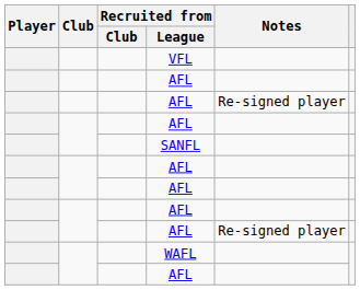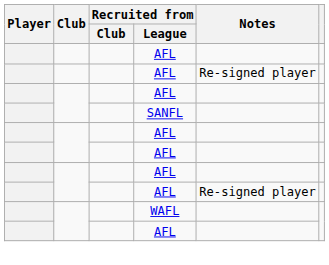 <table class="wikitable sortable plainrowheaders" style="text-align:center;">
 <tr>
 <th rowspan=2>Player</th>
 <th rowspan=2>Club</th>
 <th colspan=2>Recruited from</th>
 <th rowspan=2>Notes</th>
 <th rowspan=2 class="unsortable"></th>
 </tr>
 <tr>
 <th>Club</th>
 <th>League</th>
-</tr>
-<tr>
-<th scope="row"></th>
-<td></td>
-<td></td>
-<td><a href='#'>VFL</a></td>
-<td></td>
-<td></td>
 </tr>
 <tr>
 <th scope="row"></th>
 <td></td>
 <td></td>
 <td><a href='#'>AFL</a></td>
 <td></td>
 <td></td>
 </tr>
 <tr>
 <th scope="row"></th>
 <td></td>
 <td></td>
 <td><a href='#'>AFL</a></td>
 <td>Re-signed player</td>
 <td></td>
 </tr>
 <tr>
 <th scope="row"></th>
 <td rowspan=2></td>
 <td></td>
 <td><a href='#'>AFL</a></td>
 <td></td>
 <td></td>
 </tr>
 <tr>
 <th scope="row"></th>
 <td></td>
 <td><a href='#'>SANFL</a></td>
 <td></td>
 <td></td>
 </tr>
 <tr>
 <th scope="row"></th>
 <td rowspan=2></td>
 <td></td>
 <td><a href='#'>AFL</a></td>
 <td></td>
 <td></td>
 </tr>
 <tr>
 <th scope="row"></th>
 <td></td>
 <td><a href='#'>AFL</a></td>
 <td></td>
 <td></td>
 </tr>
 <tr>
 <th scope="row"></th>
 <td rowspan=2></td>
 <td></td>
 <td><a href='#'>AFL</a></td>
 <td></td>
 <td></td>
 </tr>
 <tr>
 <th scope="row"></th>
 <td></td>
 <td><a href='#'>AFL</a></td>
 <td>Re-signed player</td>
 <td></td>
 </tr>
 <tr>
 <th scope="row"></th>
 <td rowspan=2></td>
 <td></td>
 <td><a href='#'>WAFL</a></td>
 <td></td>
 <td ! rowspan=2></td>
 </tr>
 <tr>
 <th scope="row"></th>
 <td></td>
 <td><a href='#'>AFL</a></td>
 <td></td>
 </tr>
 </table>
